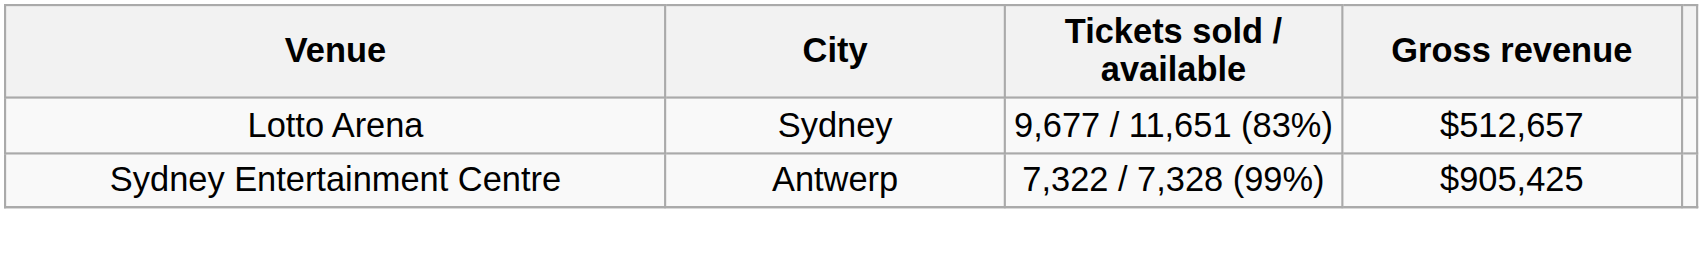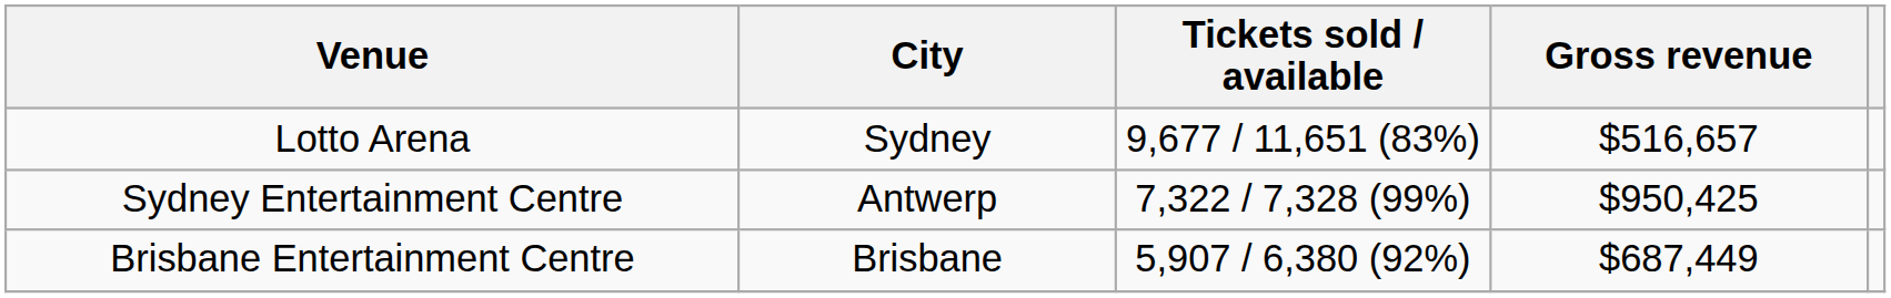 <table class="wikitable" style="text-align:center">
 <tr>
 <th style="width:300px;">Venue</th>
 <th style="width:150px;">City</th>
 <th style="width:150px;">Tickets sold / available</th>
 <th style="width:150px;">Gross revenue</th>
 <th></th>
 </tr>
 <tr>
 <td>Lotto Arena</td>
 <td>Sydney</td>
 <td>9,677 / 11,651 (83%)</td>
-<td>$512,657</td>
+<td>$516,657</td>
 <td></td>
 </tr>
 <tr>
 <td>Sydney Entertainment Centre</td>
 <td>Antwerp</td>
 <td>7,322 / 7,328 (99%)</td>
-<td>$905,425</td>
+<td>$950,425</td>
+<td></td>
+</tr>
+<tr>
+<td>Brisbane Entertainment Centre</td>
+<td>Brisbane</td>
+<td>5,907 / 6,380 (92%)</td>
+<td>$687,449</td>
 <td></td>
 </tr>
 <tr>
 </tr>
 </table>
